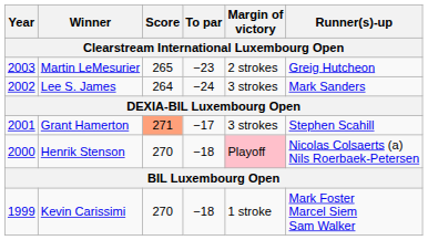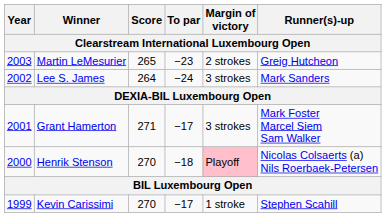 <table class=wikitable style="font-size:95%">
 <tr>
 <th>Year</th>
 <th>Winner</th>
 <th>Score</th>
 <th>To par</th>
 <th>Margin of<br>victory</th>
 <th>Runner(s)-up</th>
 </tr>
 <tr>
 <th colspan=6>Clearstream International Luxembourg Open</th>
 </tr>
 <tr>
 <td><a href='#'>2003</a></td>
 <td> <a href='#'>Martin LeMesurier</a></td>
 <td align=center>265</td>
 <td align=center>−23</td>
 <td>2 strokes</td>
 <td> <a href='#'>Greig Hutcheon</a></td>
 </tr>
 <tr>
 <td><a href='#'>2002</a></td>
 <td> <a href='#'>Lee S. James</a></td>
 <td align=center>264</td>
 <td align=center>−24</td>
 <td>3 strokes</td>
 <td> <a href='#'>Mark Sanders</a></td>
 </tr>
 <tr>
 <th colspan=6>DEXIA-BIL Luxembourg Open</th>
 </tr>
 <tr>
 <td><a href='#'>2001</a></td>
 <td> <a href='#'>Grant Hamerton</a></td>
-<td align=center style="background: lightsalmon;">271</td>
+<td align=center>271</td>
 <td align=center>−17</td>
 <td>3 strokes</td>
-<td> <a href='#'>Stephen Scahill</a></td>
+<td> <a href='#'>Mark Foster</a><br> <a href='#'>Marcel Siem</a><br> <a href='#'>Sam Walker</a></td>
 </tr>
 <tr>
 <td><a href='#'>2000</a></td>
 <td> <a href='#'>Henrik Stenson</a></td>
 <td align=center>270</td>
 <td align=center>−18</td>
 <td style="background: pink;">Playoff</td>
 <td> <a href='#'>Nicolas Colsaerts</a> (a)<br> <a href='#'>Nils Roerbaek-Petersen</a></td>
 </tr>
 <tr>
 <th colspan=6>BIL Luxembourg Open</th>
 </tr>
 <tr>
 <td><a href='#'>1999</a></td>
 <td> <a href='#'>Kevin Carissimi</a></td>
 <td align=center>270</td>
-<td align=center>−18</td>
+<td align=center>−17</td>
 <td>1 stroke</td>
-<td> <a href='#'>Mark Foster</a><br> <a href='#'>Marcel Siem</a><br> <a href='#'>Sam Walker</a></td>
+<td> <a href='#'>Stephen Scahill</a></td>
 </tr>
 </table>
